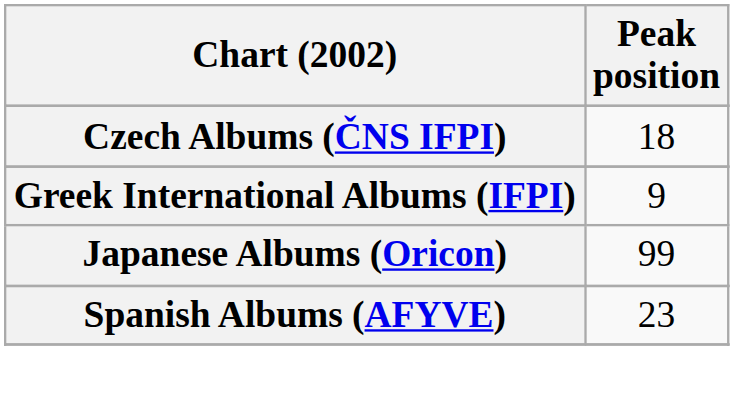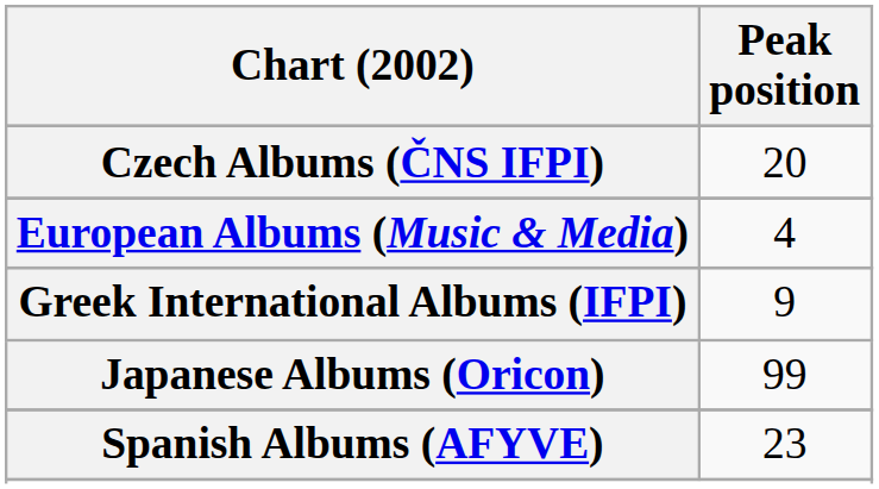 <table class="wikitable sortable plainrowheaders" style="text-align:center">
 <tr>
 <th scope="col">Chart (2002)</th>
 <th scope="col">Peak<br>position</th>
 </tr>
 <tr>
 </tr>
 <tr>
 <th scope="row">Czech Albums (<a href='#'>ČNS IFPI</a>)</th>
-<td>18</td>
+<td>20</td>
 </tr>
 <tr>
 </tr>
 <tr>
+</tr>
+<tr>
+<th scope="row"><a href='#'>European Albums</a> (<em><a href='#'>Music & Media</a></em>)</th>
+<td>4</td>
 </tr>
 <tr>
 </tr>
 <tr>
 </tr>
 <tr>
 <th scope="row">Greek International Albums (<a href='#'>IFPI</a>)</th>
 <td>9</td>
 </tr>
 <tr>
 <th scope="row">Japanese Albums (<a href='#'>Oricon</a>)</th>
 <td>99</td>
 </tr>
 <tr>
 </tr>
 <tr>
 </tr>
 <tr>
 </tr>
 <tr>
 <th scope="row">Spanish Albums (<a href='#'>AFYVE</a>)</th>
 <td>23</td>
 </tr>
 <tr>
 </tr>
 <tr>
 </tr>
 <tr>
 </tr>
 </table>
